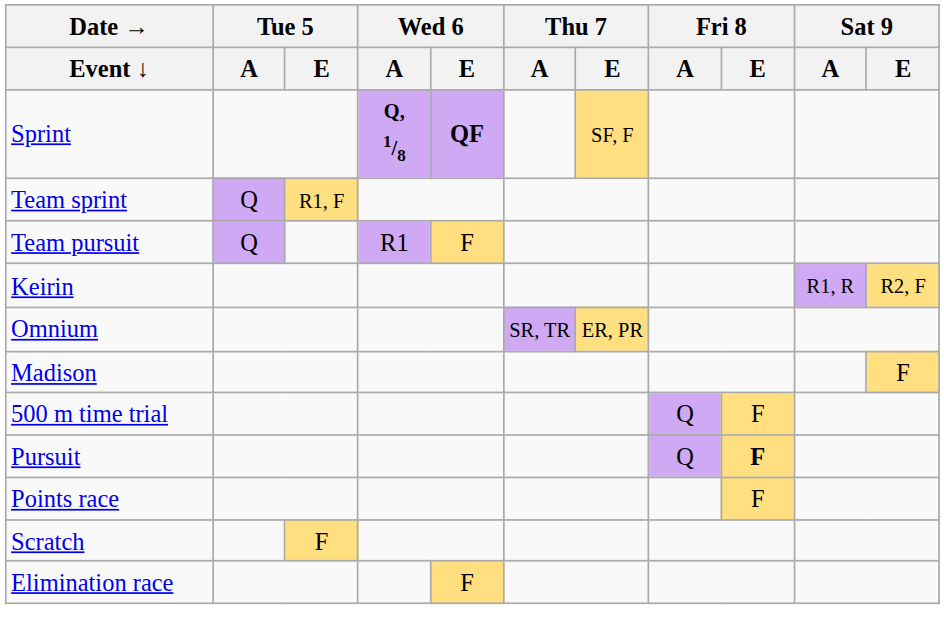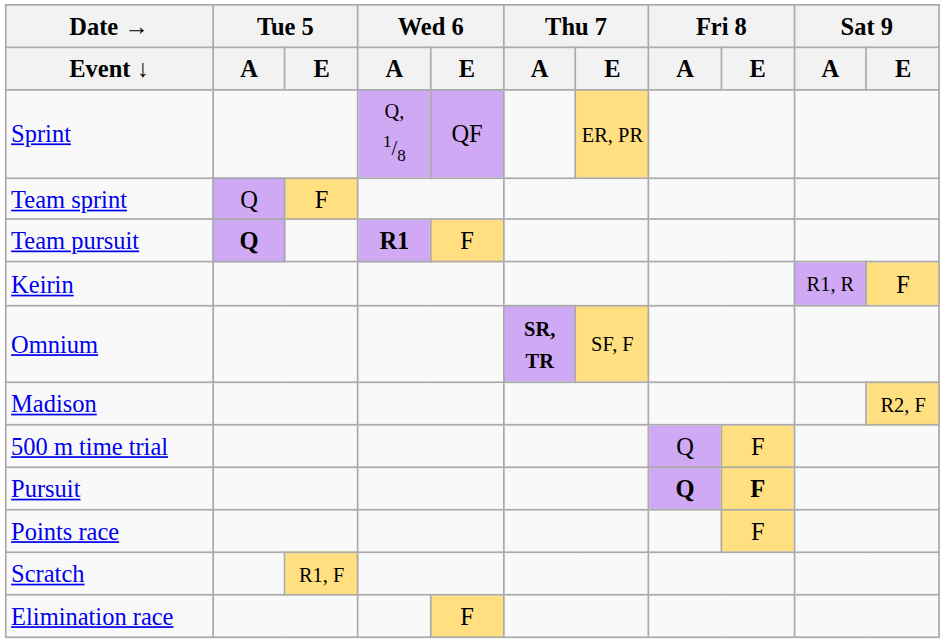 <table class="wikitable" style="margin:0.5em auto; font-size:90%; line-height:1.25em;text-align:center;">
 <tr>
 <th>Date →</th>
 <th colspan=2>Tue 5</th>
 <th colspan=2>Wed 6</th>
 <th colspan=2>Thu 7</th>
 <th colspan=2>Fri 8</th>
 <th colspan=2>Sat 9</th>
 </tr>
 <tr>
 <th style="width:8em;">Event ↓</th>
 <th style="width:2.5em;">A</th>
 <th style="width:2.5em;">E</th>
 <th style="width:2.5em;">A</th>
 <th style="width:2.5em;">E</th>
 <th style="width:2.5em;">A</th>
 <th style="width:2.5em;">E</th>
 <th style="width:2.5em;">A</th>
 <th style="width:2.5em;">E</th>
 <th style="width:2.5em;">A</th>
 <th style="width:2.5em;">E</th>
 </tr>
 <tr>
 <td align=left><a href='#'>Sprint</a></td>
 <td colspan=2></td>
-<td bgcolor="#D0A9F5"><strong><small>Q,<br><sup>1</sup>/<sub>8</sub></small></strong></td>
-<td bgcolor="#D0A9F5"><strong>QF</strong></td>
+<td bgcolor="#D0A9F5"><small>Q,<br><sup>1</sup>/<sub>8</sub></small></td>
+<td bgcolor="#D0A9F5">QF</td>
 <td></td>
-<td bgcolor="#FFDF80"><small>SF, F</small></td>
+<td bgcolor="#FFDF80"><small>ER, PR</small></td>
 <td colspan=2></td>
 <td colspan=2></td>
 </tr>
 <tr>
 <td align=left><a href='#'>Team sprint</a></td>
 <td bgcolor="#D0A9F5">Q</td>
-<td bgcolor="#FFDF80"><small>R1, F</small></td>
+<td bgcolor="#FFDF80">F</td>
 <td colspan=2></td>
 <td colspan=2></td>
 <td colspan=2></td>
 <td colspan=2></td>
 </tr>
 <tr>
 <td align=left><a href='#'>Team pursuit</a></td>
-<td bgcolor="#D0A9F5">Q</td>
+<td bgcolor="#D0A9F5"><strong>Q</strong></td>
 <td></td>
-<td bgcolor="#D0A9F5">R1</td>
+<td bgcolor="#D0A9F5"><strong>R1</strong></td>
 <td bgcolor="#FFDF80">F</td>
 <td colspan=2></td>
 <td colspan=2></td>
 <td colspan=2></td>
 </tr>
 <tr>
 <td align=left><a href='#'>Keirin</a></td>
 <td colspan=2></td>
 <td colspan=2></td>
 <td colspan=2></td>
 <td colspan=2></td>
 <td bgcolor="#D0A9F5"><small>R1, R</small></td>
-<td bgcolor="#FFDF80"><small>R2, F</small></td>
+<td bgcolor="#FFDF80">F</td>
 </tr>
 <tr>
 <td align=left><a href='#'>Omnium</a></td>
 <td colspan=2></td>
 <td colspan=2></td>
-<td bgcolor="#D0A9F5"><small>SR, TR</small></td>
-<td bgcolor="#FFDF80"><small>ER, PR</small></td>
+<td bgcolor="#D0A9F5"><strong><small>SR, TR</small></strong></td>
+<td bgcolor="#FFDF80"><small>SF, F</small></td>
 <td colspan=2></td>
 <td colspan=2></td>
 </tr>
 <tr>
 <td align=left><a href='#'>Madison</a></td>
 <td colspan=2></td>
 <td colspan=2></td>
 <td colspan=2></td>
 <td colspan=2></td>
 <td></td>
-<td bgcolor="#FFDF80">F</td>
+<td bgcolor="#FFDF80"><small>R2, F</small></td>
 </tr>
 <tr>
 <td align=left><a href='#'>500 m time trial</a></td>
 <td colspan=2></td>
 <td colspan=2></td>
 <td colspan=2></td>
 <td bgcolor="#D0A9F5">Q</td>
 <td bgcolor="#FFDF80">F</td>
 <td colspan=2></td>
 </tr>
 <tr>
 <td align=left><a href='#'>Pursuit</a></td>
 <td colspan=2></td>
 <td colspan=2></td>
 <td colspan=2></td>
-<td bgcolor="#D0A9F5">Q</td>
+<td bgcolor="#D0A9F5"><strong>Q</strong></td>
 <td bgcolor="#FFDF80"><strong>F</strong></td>
 <td colspan=2></td>
 </tr>
 <tr>
 <td align=left><a href='#'>Points race</a></td>
 <td colspan=2></td>
 <td colspan=2></td>
 <td colspan=2></td>
 <td></td>
 <td bgcolor="#FFDF80">F</td>
 <td colspan=2></td>
 </tr>
 <tr>
 <td align=left><a href='#'>Scratch</a></td>
 <td></td>
-<td bgcolor="#FFDF80">F</td>
+<td bgcolor="#FFDF80"><small>R1, F</small></td>
 <td colspan=2></td>
 <td colspan=2></td>
 <td colspan=2></td>
 <td colspan=2></td>
 </tr>
 <tr>
 <td align=left><a href='#'>Elimination race</a></td>
 <td colspan=2></td>
 <td></td>
 <td bgcolor="#FFDF80">F</td>
 <td colspan=2></td>
 <td colspan=2></td>
 <td colspan=2></td>
 </tr>
 </table>
